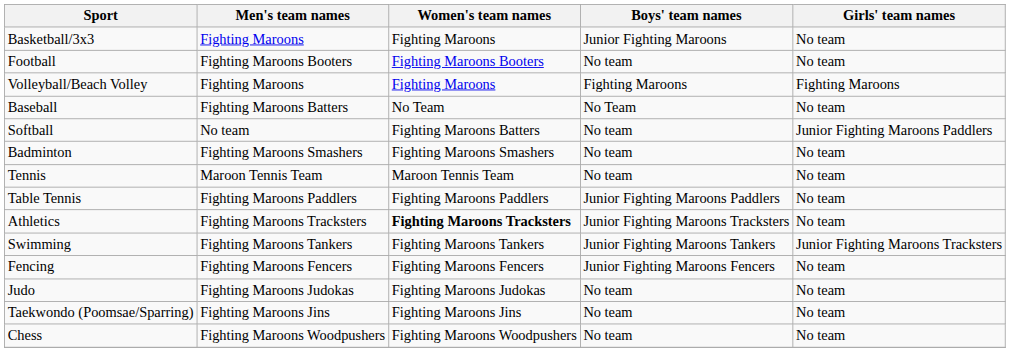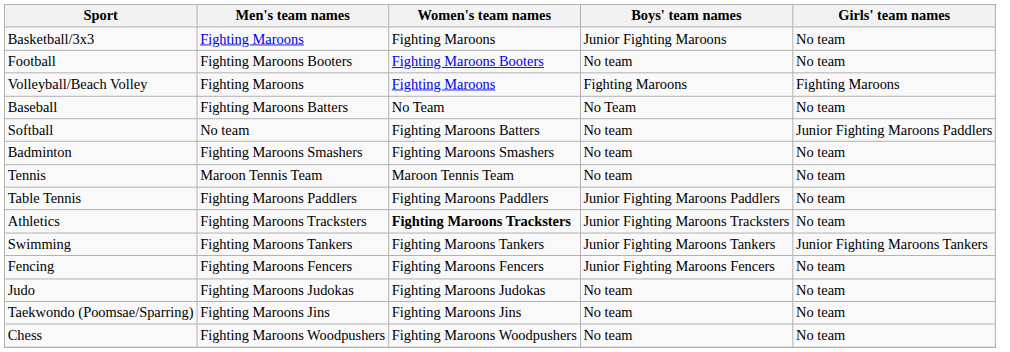 <table class="wikitable sortable">
 <tr>
 <th>Sport</th>
 <th>Men's team names</th>
 <th>Women's team names</th>
 <th>Boys' team names</th>
 <th>Girls' team names</th>
 </tr>
 <tr>
 <td>Basketball/3x3</td>
 <td><a href='#'>Fighting Maroons</a></td>
 <td>Fighting Maroons</td>
 <td>Junior Fighting Maroons</td>
 <td>No team</td>
 </tr>
 <tr>
 <td>Football</td>
 <td>Fighting Maroons Booters</td>
 <td><a href='#'>Fighting Maroons Booters</a></td>
 <td>No team</td>
 <td>No team</td>
 </tr>
 <tr>
 <td>Volleyball/Beach Volley</td>
 <td>Fighting Maroons</td>
 <td><a href='#'>Fighting Maroons</a></td>
 <td>Fighting Maroons</td>
 <td>Fighting Maroons</td>
 </tr>
 <tr>
 <td>Baseball</td>
 <td>Fighting Maroons Batters</td>
 <td>No Team</td>
 <td>No Team</td>
 <td>No team</td>
 </tr>
 <tr>
 <td>Softball</td>
 <td>No team</td>
 <td>Fighting Maroons Batters</td>
 <td>No team</td>
 <td>Junior Fighting Maroons Paddlers</td>
 </tr>
 <tr>
 <td>Badminton</td>
 <td>Fighting Maroons Smashers</td>
 <td>Fighting Maroons Smashers</td>
 <td>No team</td>
 <td>No team</td>
 </tr>
 <tr>
 <td>Tennis</td>
 <td>Maroon Tennis Team</td>
 <td>Maroon Tennis Team</td>
 <td>No team</td>
 <td>No team</td>
 </tr>
 <tr>
 <td>Table Tennis</td>
 <td>Fighting Maroons Paddlers</td>
 <td>Fighting Maroons Paddlers</td>
 <td>Junior Fighting Maroons Paddlers</td>
 <td>No team</td>
 </tr>
 <tr>
 <td>Athletics</td>
 <td>Fighting Maroons Tracksters</td>
 <td><strong>Fighting Maroons Tracksters</strong></td>
 <td>Junior Fighting Maroons Tracksters</td>
 <td>No team</td>
 </tr>
 <tr>
 <td>Swimming</td>
 <td>Fighting Maroons Tankers</td>
 <td>Fighting Maroons Tankers</td>
 <td>Junior Fighting Maroons Tankers</td>
-<td>Junior Fighting Maroons Tracksters</td>
+<td>Junior Fighting Maroons Tankers</td>
 </tr>
 <tr>
 <td>Fencing</td>
 <td>Fighting Maroons Fencers</td>
 <td>Fighting Maroons Fencers</td>
 <td>Junior Fighting Maroons Fencers</td>
 <td>No team</td>
 </tr>
 <tr>
 <td>Judo</td>
 <td>Fighting Maroons Judokas</td>
 <td>Fighting Maroons Judokas</td>
 <td>No team</td>
 <td>No team</td>
 </tr>
 <tr>
 <td>Taekwondo (Poomsae/Sparring)</td>
 <td>Fighting Maroons Jins</td>
 <td>Fighting Maroons Jins</td>
 <td>No team</td>
 <td>No team</td>
 </tr>
 <tr>
 <td>Chess</td>
 <td>Fighting Maroons Woodpushers</td>
 <td>Fighting Maroons Woodpushers</td>
 <td>No team</td>
 <td>No team</td>
 </tr>
 <tr>
 </tr>
 </table>
